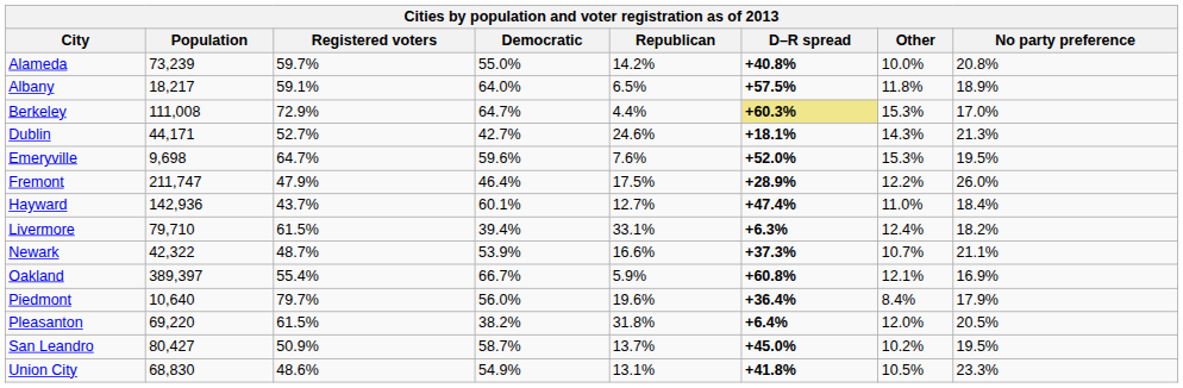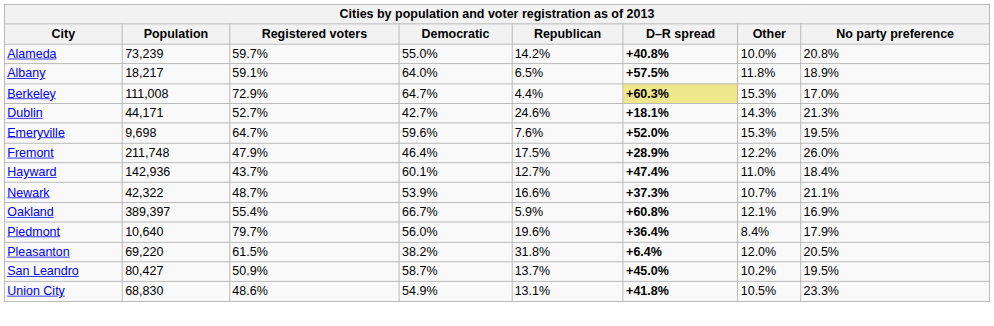 <table class="wikitable collapsible collapsed sortable" style="width: 100%;">
 <tr>
 <th colspan="8">Cities by population and voter registration as of 2013</th>
 </tr>
 <tr>
 <th>City</th>
 <th data-sort-type="number">Population</th>
 <th data-sort-type="number">Registered voters<br></th>
 <th data-sort-type="number">Democratic</th>
 <th data-sort-type="number">Republican</th>
 <th data-sort-type="number">D–R spread</th>
 <th data-sort-type="number">Other</th>
 <th data-sort-type="number">No party preference</th>
 </tr>
 <tr>
 <td><a href='#'>Alameda</a></td>
 <td>73,239</td>
 <td>59.7%</td>
 <td>55.0%</td>
 <td>14.2%</td>
 <td><span><strong>+40.8%</strong></span></td>
 <td>10.0%</td>
 <td>20.8%</td>
 </tr>
 <tr>
 <td><a href='#'>Albany</a></td>
 <td>18,217</td>
 <td>59.1%</td>
 <td>64.0%</td>
 <td>6.5%</td>
 <td><span><strong>+57.5%</strong></span></td>
 <td>11.8%</td>
 <td>18.9%</td>
 </tr>
 <tr>
 <td><a href='#'>Berkeley</a></td>
 <td>111,008</td>
 <td>72.9%</td>
 <td>64.7%</td>
 <td>4.4%</td>
 <td style="background: khaki;"><span><strong>+60.3%</strong></span></td>
 <td>15.3%</td>
 <td>17.0%</td>
 </tr>
 <tr>
 <td><a href='#'>Dublin</a></td>
 <td>44,171</td>
 <td>52.7%</td>
 <td>42.7%</td>
 <td>24.6%</td>
 <td><span><strong>+18.1%</strong></span></td>
 <td>14.3%</td>
 <td>21.3%</td>
 </tr>
 <tr>
 <td><a href='#'>Emeryville</a></td>
 <td>9,698</td>
 <td>64.7%</td>
 <td>59.6%</td>
 <td>7.6%</td>
 <td><span><strong>+52.0%</strong></span></td>
 <td>15.3%</td>
 <td>19.5%</td>
 </tr>
 <tr>
 <td><a href='#'>Fremont</a></td>
-<td>211,747</td>
+<td>211,748</td>
 <td>47.9%</td>
 <td>46.4%</td>
 <td>17.5%</td>
 <td><span><strong>+28.9%</strong></span></td>
 <td>12.2%</td>
 <td>26.0%</td>
 </tr>
 <tr>
 <td><a href='#'>Hayward</a></td>
 <td>142,936</td>
 <td>43.7%</td>
 <td>60.1%</td>
 <td>12.7%</td>
 <td><span><strong>+47.4%</strong></span></td>
 <td>11.0%</td>
 <td>18.4%</td>
-</tr>
-<tr>
-<td><a href='#'>Livermore</a></td>
-<td>79,710</td>
-<td>61.5%</td>
-<td>39.4%</td>
-<td>33.1%</td>
-<td><span><strong>+6.3%</strong></span></td>
-<td>12.4%</td>
-<td>18.2%</td>
 </tr>
 <tr>
 <td><a href='#'>Newark</a></td>
 <td>42,322</td>
 <td>48.7%</td>
 <td>53.9%</td>
 <td>16.6%</td>
 <td><span><strong>+37.3%</strong></span></td>
 <td>10.7%</td>
 <td>21.1%</td>
 </tr>
 <tr>
 <td><a href='#'>Oakland</a></td>
 <td>389,397</td>
 <td>55.4%</td>
 <td>66.7%</td>
 <td>5.9%</td>
 <td><span><strong>+60.8%</strong></span></td>
 <td>12.1%</td>
 <td>16.9%</td>
 </tr>
 <tr>
 <td><a href='#'>Piedmont</a></td>
 <td>10,640</td>
 <td>79.7%</td>
 <td>56.0%</td>
 <td>19.6%</td>
 <td><span><strong>+36.4%</strong></span></td>
 <td>8.4%</td>
 <td>17.9%</td>
 </tr>
 <tr>
 <td><a href='#'>Pleasanton</a></td>
 <td>69,220</td>
 <td>61.5%</td>
 <td>38.2%</td>
 <td>31.8%</td>
 <td><span><strong>+6.4%</strong></span></td>
 <td>12.0%</td>
 <td>20.5%</td>
 </tr>
 <tr>
 <td><a href='#'>San Leandro</a></td>
 <td>80,427</td>
 <td>50.9%</td>
 <td>58.7%</td>
 <td>13.7%</td>
 <td><span><strong>+45.0%</strong></span></td>
 <td>10.2%</td>
 <td>19.5%</td>
 </tr>
 <tr>
 <td><a href='#'>Union City</a></td>
 <td>68,830</td>
 <td>48.6%</td>
 <td>54.9%</td>
 <td>13.1%</td>
 <td><span><strong>+41.8%</strong></span></td>
 <td>10.5%</td>
 <td>23.3%</td>
 </tr>
 </table>
